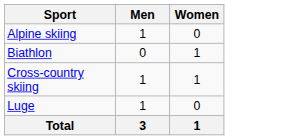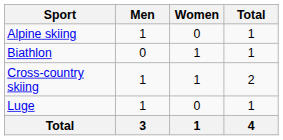 <table class="wikitable" style="text-align:center; font-size: 95%">
 <tr>
 <th width=130>Sport</th>
 <th width=60>Men</th>
 <th width=60>Women</th>
+<th width=60>Total</th>
 </tr>
 <tr>
 <td align=left><a href='#'>Alpine skiing</a></td>
 <td>1</td>
 <td>0</td>
+<td>1</td>
 </tr>
 <tr>
 <td align=left><a href='#'>Biathlon</a></td>
 <td>0</td>
+<td>1</td>
 <td>1</td>
 </tr>
 <tr>
 <td align=left><a href='#'>Cross-country skiing</a></td>
 <td>1</td>
 <td>1</td>
+<td>2</td>
 </tr>
 <tr>
 <td align=left><a href='#'>Luge</a></td>
 <td>1</td>
 <td>0</td>
+<td>1</td>
 </tr>
 <tr>
 <th>Total</th>
 <th>3</th>
 <th>1</th>
+<th>4</th>
 </tr>
 </table>
